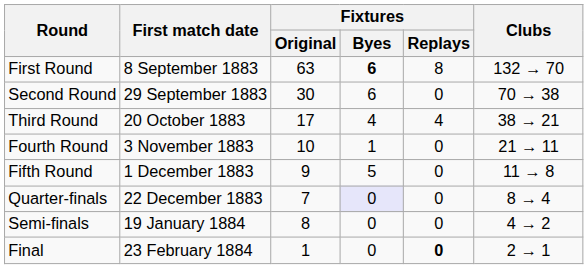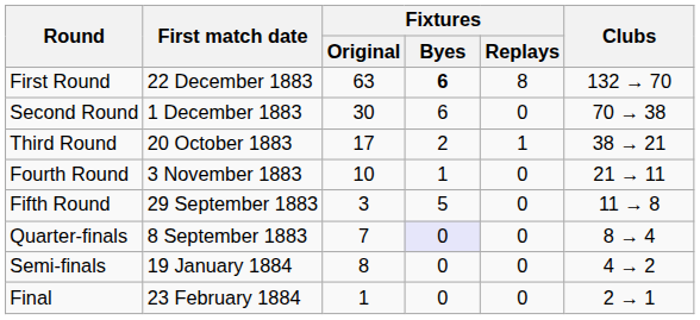 <table class="wikitable" style="text-align: center">
 <tr>
 <th rowspan=2>Round</th>
 <th rowspan=2>First match date</th>
 <th colspan=3>Fixtures</th>
 <th rowspan=2 width=100>Clubs</th>
 </tr>
 <tr>
 <th width=55>Original</th>
 <th width=55>Byes</th>
 <th width=55>Replays</th>
 </tr>
 <tr>
 <td align=left>First Round</td>
-<td align=left>8 September 1883</td>
+<td align=left>22 December 1883</td>
 <td>63</td>
 <td><strong>6</strong></td>
 <td>8</td>
 <td>132 → 70</td>
 </tr>
 <tr>
 <td align=left>Second Round</td>
-<td align=left>29 September 1883</td>
+<td align=left>1 December 1883</td>
 <td>30</td>
 <td>6</td>
 <td>0</td>
 <td>70 → 38</td>
 </tr>
 <tr>
 <td align=left>Third Round</td>
 <td align=left>20 October 1883</td>
 <td>17</td>
-<td>4</td>
-<td>4</td>
+<td>2</td>
+<td>1</td>
 <td>38 → 21</td>
 </tr>
 <tr>
 <td align=left>Fourth Round</td>
 <td align=left>3 November 1883</td>
 <td>10</td>
 <td>1</td>
 <td>0</td>
 <td>21 → 11</td>
 </tr>
 <tr>
 <td align=left>Fifth Round</td>
-<td align=left>1 December 1883</td>
-<td>9</td>
+<td align=left>29 September 1883</td>
+<td>3</td>
 <td>5</td>
 <td>0</td>
 <td>11 → 8</td>
 </tr>
 <tr>
 <td align=left>Quarter-finals</td>
-<td align=left>22 December 1883</td>
+<td align=left>8 September 1883</td>
 <td>7</td>
 <td style="background: lavender;">0</td>
 <td>0</td>
 <td>8 → 4</td>
 </tr>
 <tr>
 <td align=left>Semi-finals</td>
 <td align=left>19 January 1884</td>
 <td>8</td>
 <td>0</td>
 <td>0</td>
 <td>4 → 2</td>
 </tr>
 <tr>
 <td align=left>Final</td>
 <td align=left>23 February 1884</td>
 <td>1</td>
 <td>0</td>
-<td><strong>0</strong></td>
+<td>0</td>
 <td>2 → 1</td>
 </tr>
 </table>
